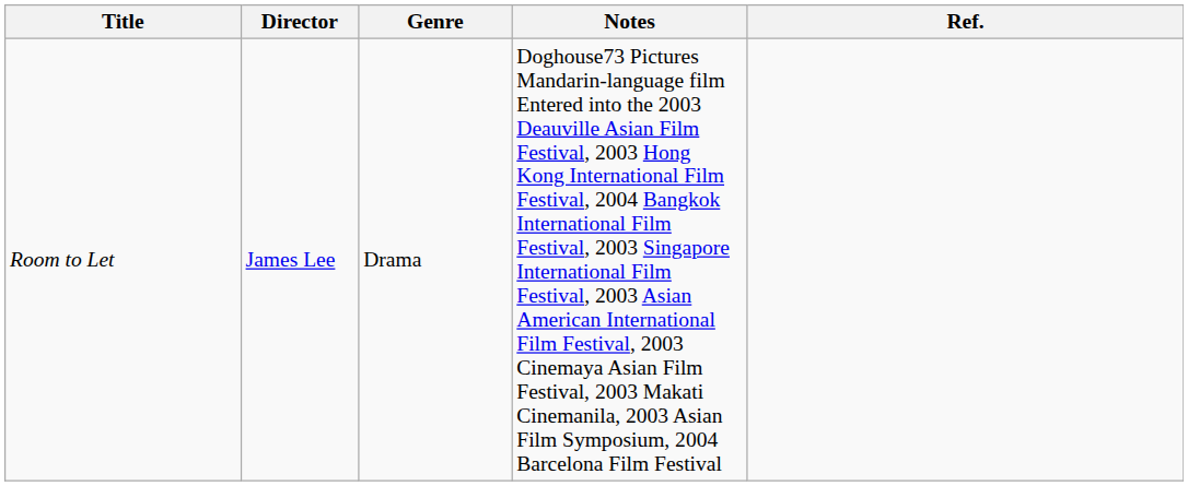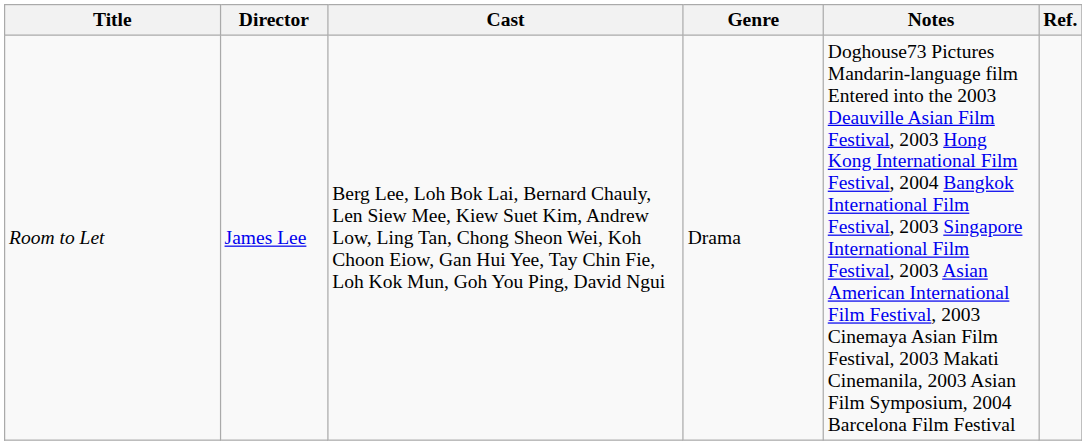 <table class="wikitable" width="100%">
 <tr>
 <th style="width:20%;">Title</th>
 <th style="width:10%;">Director</th>
+<th>Cast</th>
 <th style="width:13%">Genre</th>
 <th style="width:20%">Notes</th>
 <th>Ref.</th>
 </tr>
 <tr>
 <td><em>Room to Let</em></td>
 <td><a href='#'>James Lee</a></td>
+<td>Berg Lee, Loh Bok Lai, Bernard Chauly, Len Siew Mee, Kiew Suet Kim, Andrew Low, Ling Tan, Chong Sheon Wei, Koh Choon Eiow, Gan Hui Yee, Tay Chin Fie, Loh Kok Mun, Goh You Ping, David Ngui</td>
 <td>Drama</td>
 <td>Doghouse73 Pictures<br>Mandarin-language film<br>Entered into the 2003 <a href='#'>Deauville Asian Film Festival</a>, 2003 <a href='#'>Hong Kong International Film Festival</a>, 2004 <a href='#'>Bangkok International Film Festival</a>, 2003 <a href='#'>Singapore International Film Festival</a>, 2003 <a href='#'>Asian American International Film Festival</a>, 2003 Cinemaya Asian Film Festival, 2003 Makati Cinemanila, 2003 Asian Film Symposium, 2004 Barcelona Film Festival</td>
 <td></td>
 </tr>
 </table>
